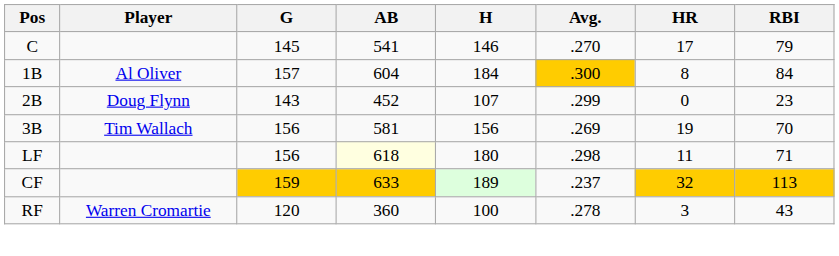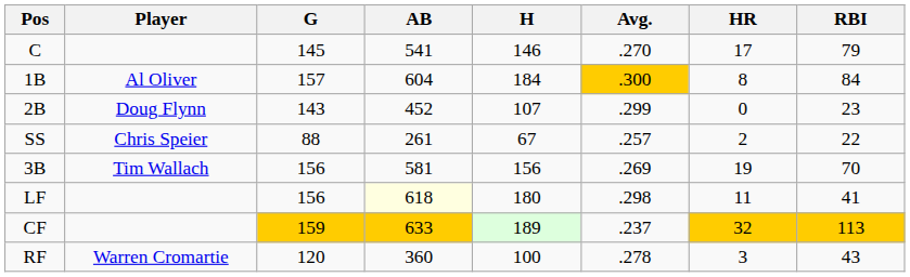 <table class="wikitable sortable">
 <tr>
 <th bgcolor="#DDDDFF" width="5%">Pos</th>
 <th bgcolor="#DDDDFF" width="16%">Player</th>
 <th bgcolor="#DDDDFF" width="9%">G</th>
 <th bgcolor="#DDDDFF" width="9%">AB</th>
 <th bgcolor="#DDDDFF" width="9%">H</th>
 <th bgcolor="#DDDDFF" width="9%">Avg.</th>
 <th bgcolor="#DDDDFF" width="9%">HR</th>
 <th bgcolor="#DDDDFF" width="9%">RBI</th>
 </tr>
 <tr align="center">
 <td>C</td>
 <td></td>
 <td>145</td>
 <td>541</td>
 <td>146</td>
 <td>.270</td>
 <td>17</td>
 <td>79</td>
 </tr>
 <tr align="center">
 <td>1B</td>
 <td><a href='#'>Al Oliver</a></td>
 <td>157</td>
 <td>604</td>
 <td>184</td>
 <td style="background:#fc0;">.300</td>
 <td>8</td>
 <td>84</td>
 </tr>
 <tr align=center>
 <td>2B</td>
 <td><a href='#'>Doug Flynn</a></td>
 <td>143</td>
 <td>452</td>
 <td>107</td>
 <td>.299</td>
 <td>0</td>
 <td>23</td>
 </tr>
 <tr align=center>
+<td>SS</td>
+<td><a href='#'>Chris Speier</a></td>
+<td>88</td>
+<td>261</td>
+<td>67</td>
+<td>.257</td>
+<td>2</td>
+<td>22</td>
+</tr>
+<tr align=center>
 <td>3B</td>
 <td><a href='#'>Tim Wallach</a></td>
 <td>156</td>
 <td>581</td>
 <td>156</td>
 <td>.269</td>
 <td>19</td>
 <td>70</td>
 </tr>
 <tr align=center>
 <td>LF</td>
 <td></td>
 <td>156</td>
 <td style="background: lightyellow;">618</td>
 <td>180</td>
 <td>.298</td>
 <td>11</td>
-<td>71</td>
+<td>41</td>
 </tr>
 <tr align="center">
 <td>CF</td>
 <td></td>
 <td style="background:#fc0;">159</td>
 <td style="background:#fc0;">633</td>
 <td style="background:#DDFFDD;">189</td>
 <td>.237</td>
 <td style="background:#fc0;">32</td>
 <td style="background:#fc0;">113</td>
 </tr>
 <tr align="center">
 <td>RF</td>
 <td><a href='#'>Warren Cromartie</a></td>
 <td>120</td>
 <td>360</td>
 <td>100</td>
 <td>.278</td>
 <td>3</td>
 <td>43</td>
 </tr>
 </table>
